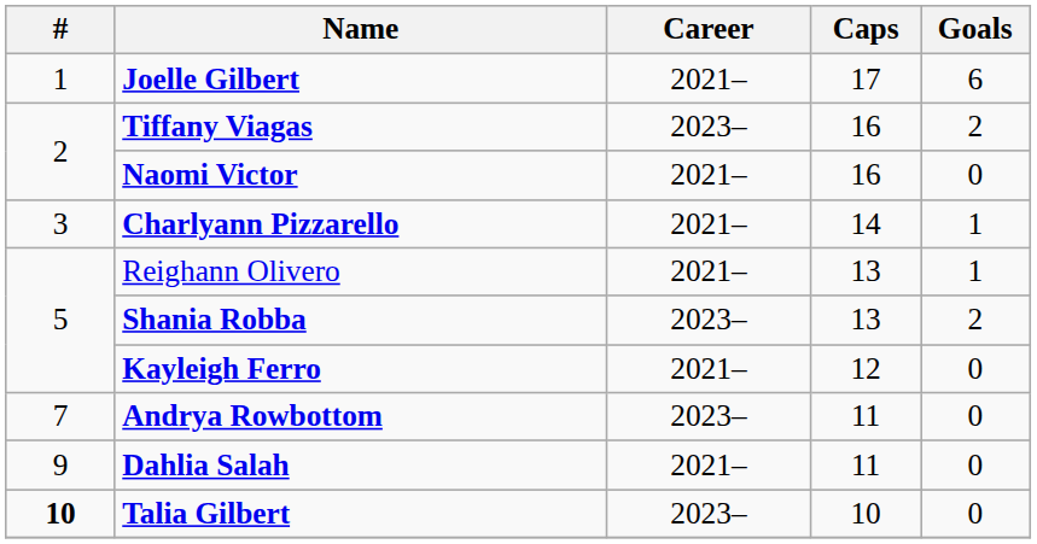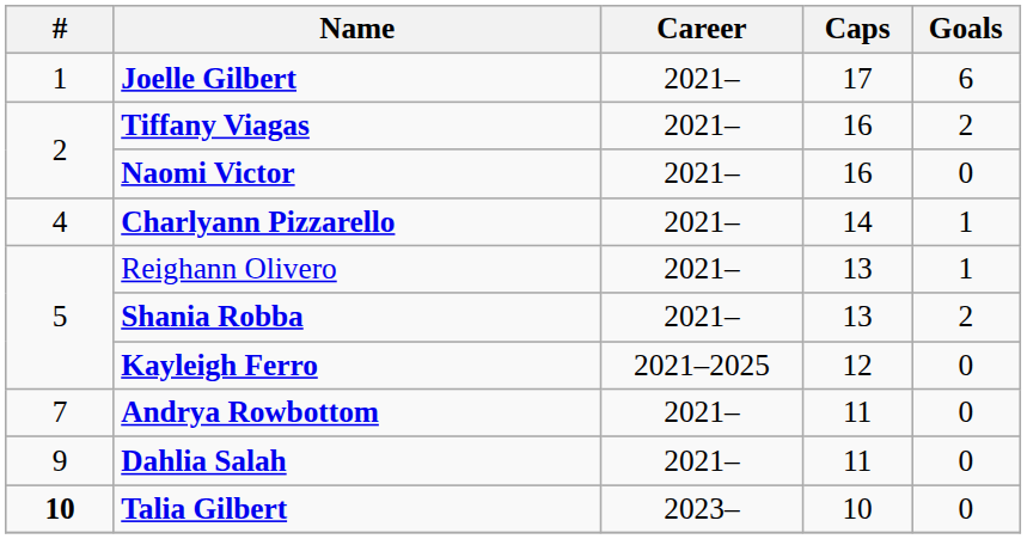 <table class="wikitable sortable" style="text-align:center;">
 <tr>
 <th width=50px>#</th>
 <th style="width:250px;">Name</th>
 <th style="width:100px;">Career</th>
 <th width=50px>Caps</th>
 <th width=50px>Goals</th>
 </tr>
 <tr>
 <td rowspan=1>1</td>
 <td align="left"><strong><a href='#'>Joelle Gilbert</a></strong></td>
 <td>2021–</td>
 <td>17</td>
 <td>6</td>
 </tr>
 <tr>
 <td rowspan=2>2</td>
 <td align="left"><strong><a href='#'>Tiffany Viagas</a></strong></td>
-<td>2023–</td>
+<td>2021–</td>
 <td>16</td>
 <td>2</td>
 </tr>
 <tr>
 <td align="left"><strong><a href='#'>Naomi Victor</a></strong></td>
 <td>2021–</td>
 <td>16</td>
 <td>0</td>
 </tr>
 <tr>
-<td rowspan=1>3</td>
+<td rowspan=1>4</td>
 <td align="left"><strong><a href='#'>Charlyann Pizzarello</a></strong></td>
 <td>2021–</td>
 <td>14</td>
 <td>1</td>
 </tr>
 <tr>
 <td rowspan=3>5</td>
 <td align="left"><a href='#'>Reighann Olivero</a></td>
 <td>2021–</td>
 <td>13</td>
 <td>1</td>
 </tr>
 <tr>
 <td align="left"><strong><a href='#'>Shania Robba</a></strong></td>
-<td>2023–</td>
+<td>2021–</td>
 <td>13</td>
 <td>2</td>
 </tr>
 <tr>
 <td align="left"><strong><a href='#'>Kayleigh Ferro</a></strong></td>
-<td>2021–</td>
+<td>2021–2025</td>
 <td>12</td>
 <td>0</td>
 </tr>
 <tr>
 <td rowspan=1>7</td>
 <td align="left"><strong><a href='#'>Andrya Rowbottom</a></strong></td>
-<td>2023–</td>
+<td>2021–</td>
 <td>11</td>
 <td>0</td>
 </tr>
 <tr>
 <td rowspan=1>9</td>
 <td align="left"><strong><a href='#'>Dahlia Salah</a></strong></td>
 <td>2021–</td>
 <td>11</td>
 <td>0</td>
 </tr>
 <tr>
 <td rowspan=1><strong>10</strong></td>
 <td align="left"><strong><a href='#'>Talia Gilbert</a></strong></td>
 <td>2023–</td>
 <td>10</td>
 <td>0</td>
 </tr>
 <tr>
 </tr>
 </table>
